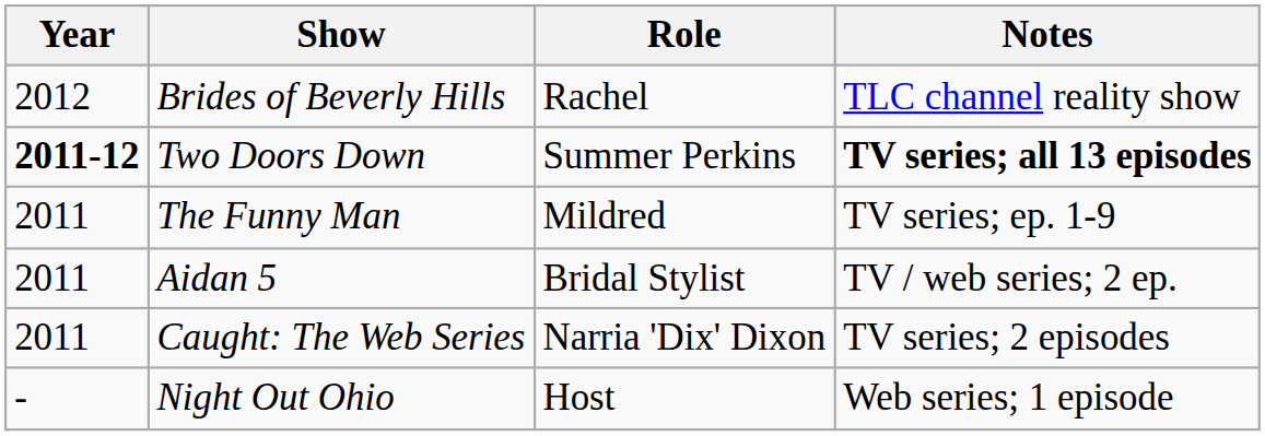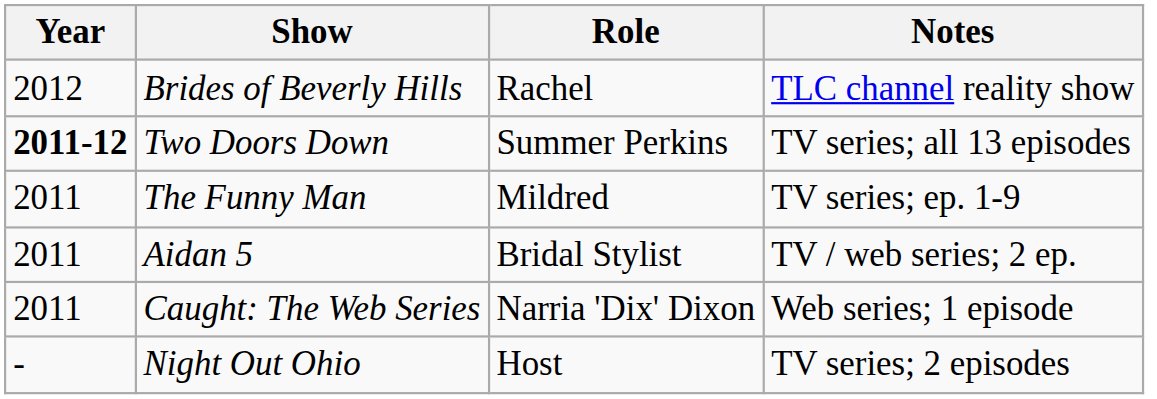 <table class="wikitable sortable">
 <tr>
 <th>Year</th>
 <th>Show</th>
 <th>Role</th>
 <th>Notes</th>
 </tr>
 <tr>
 <td>2012</td>
 <td><em>Brides of Beverly Hills</em></td>
 <td>Rachel</td>
 <td><a href='#'>TLC channel</a> reality show</td>
 </tr>
 <tr>
 <td><strong>2011-12</strong></td>
 <td><em>Two Doors Down</em></td>
 <td>Summer Perkins</td>
-<td><strong>TV series; all 13 episodes</strong></td>
+<td>TV series; all 13 episodes</td>
 </tr>
 <tr>
 <td>2011</td>
 <td data-sort-value="Funny Man, The"><em>The Funny Man</em></td>
 <td>Mildred</td>
 <td>TV series; ep. 1-9</td>
 </tr>
 <tr>
 <td>2011</td>
 <td><em>Aidan 5</em></td>
 <td>Bridal Stylist</td>
 <td>TV / web series; 2 ep.</td>
 </tr>
 <tr>
 <td>2011</td>
 <td><em>Caught: The Web Series</em></td>
 <td>Narria 'Dix' Dixon</td>
-<td>TV series; 2 episodes</td>
+<td>Web series; 1 episode</td>
 </tr>
 <tr>
 <td>-</td>
 <td><em>Night Out Ohio</em></td>
 <td>Host</td>
-<td>Web series; 1 episode</td>
+<td>TV series; 2 episodes</td>
 </tr>
 </table>
